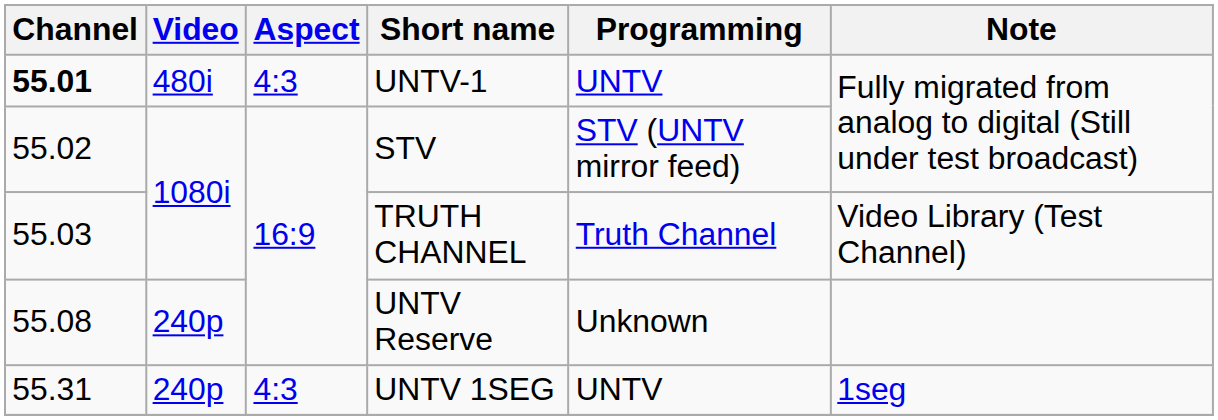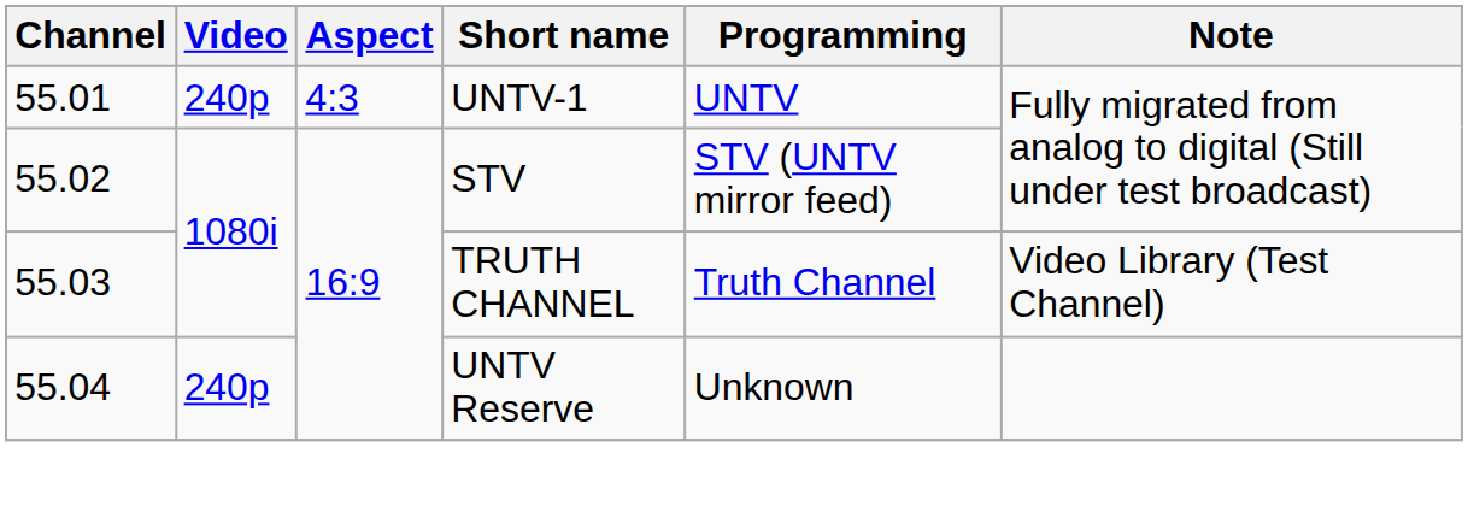 <table class="wikitable">
 <tr>
 <th>Channel</th>
 <th><a href='#'>Video</a></th>
 <th><a href='#'>Aspect</a></th>
 <th>Short name</th>
 <th>Programming</th>
 <th>Note</th>
 </tr>
 <tr>
-<td><strong>55.01</strong></td>
-<td><a href='#'>480i</a></td>
+<td>55.01</td>
+<td><a href='#'>240p</a></td>
 <td rowspan="1"><a href='#'>4:3</a></td>
 <td>UNTV-1</td>
 <td><a href='#'>UNTV</a></td>
 <td rowspan=2>Fully migrated from analog to digital (Still under test broadcast)</td>
 </tr>
 <tr>
 <td>55.02</td>
 <td rowspan="2"><a href='#'>1080i</a></td>
 <td rowspan="3"><a href='#'>16:9</a></td>
 <td>STV</td>
 <td><a href='#'>STV</a> (<a href='#'>UNTV</a> mirror feed)</td>
 </tr>
 <tr>
 <td>55.03</td>
 <td>TRUTH CHANNEL</td>
 <td><a href='#'>Truth Channel</a></td>
 <td>Video Library (Test Channel)</td>
 </tr>
 <tr>
-<td>55.08</td>
+<td>55.04</td>
 <td><a href='#'>240p</a></td>
 <td>UNTV Reserve</td>
 <td>Unknown</td>
 <td></td>
 </tr>
 <tr>
-<td>55.31</td>
-<td><a href='#'>240p</a></td>
-<td rowspan="1"><a href='#'>4:3</a></td>
-<td>UNTV 1SEG</td>
-<td>UNTV</td>
-<td><a href='#'>1seg</a></td>
-</tr>
-<tr>
 </tr>
 </table>
